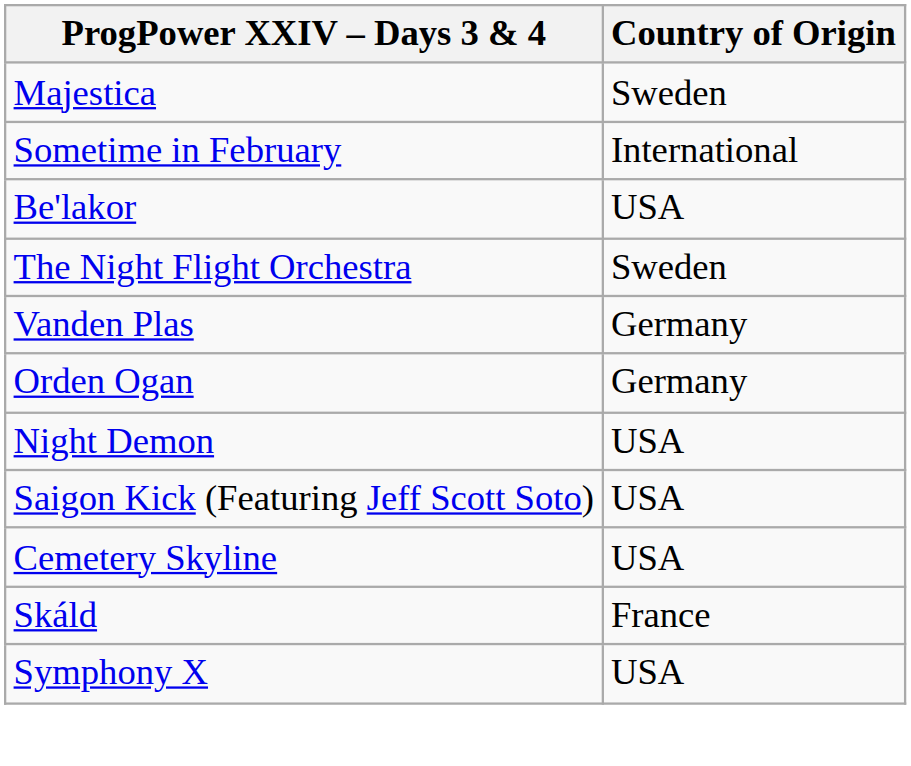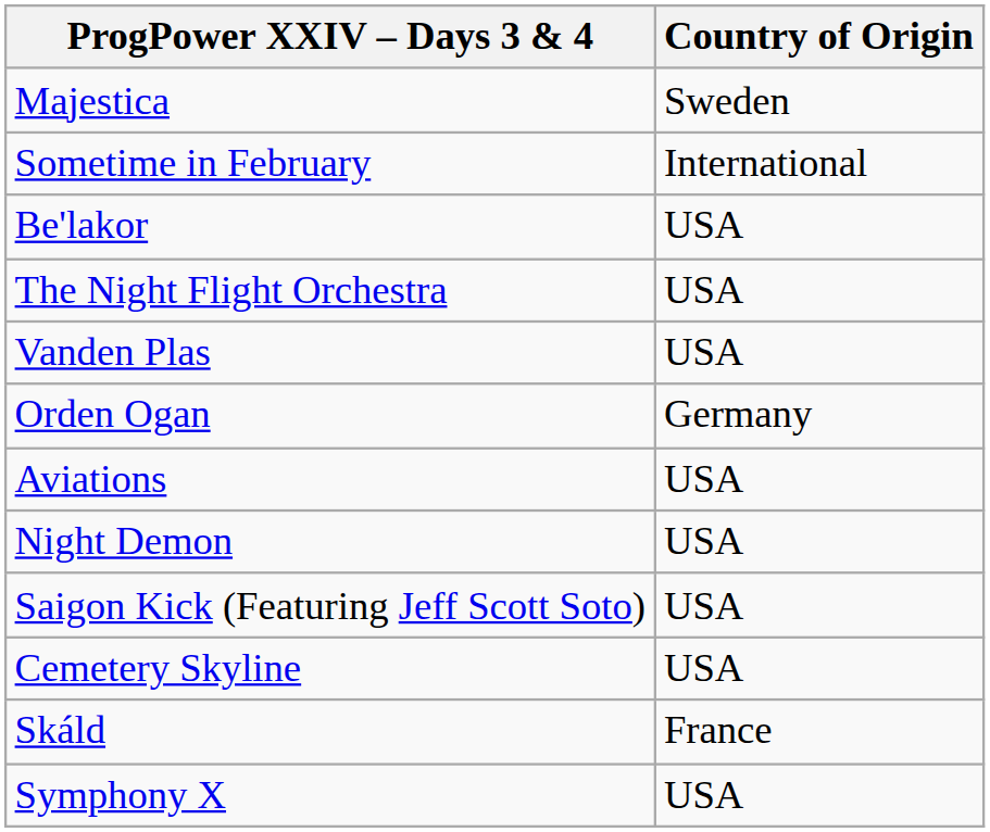 <table class="wikitable">
 <tr>
 <th>ProgPower XXIV – Days 3 & 4</th>
 <th>Country of Origin</th>
 </tr>
 <tr>
 <td><a href='#'>Majestica</a></td>
 <td>Sweden</td>
 </tr>
 <tr>
 <td><a href='#'>Sometime in February</a></td>
 <td>International</td>
 </tr>
 <tr>
 <td><a href='#'>Be'lakor</a></td>
 <td>USA</td>
 </tr>
 <tr>
 <td><a href='#'>The Night Flight Orchestra</a></td>
-<td>Sweden</td>
+<td>USA</td>
 </tr>
 <tr>
 <td><a href='#'>Vanden Plas</a></td>
-<td>Germany</td>
+<td>USA</td>
 </tr>
 <tr>
 <td><a href='#'>Orden Ogan</a></td>
 <td>Germany</td>
+</tr>
+<tr>
+<td><a href='#'>Aviations</a></td>
+<td>USA</td>
 </tr>
 <tr>
 <td><a href='#'>Night Demon</a></td>
 <td>USA</td>
 </tr>
 <tr>
 <td><a href='#'>Saigon Kick</a> (Featuring <a href='#'>Jeff Scott Soto</a>)</td>
 <td>USA</td>
 </tr>
 <tr>
 <td><a href='#'>Cemetery Skyline</a></td>
 <td>USA</td>
 </tr>
 <tr>
 <td><a href='#'>Skáld</a></td>
 <td>France</td>
 </tr>
 <tr>
 <td><a href='#'>Symphony X</a></td>
 <td>USA</td>
 </tr>
 </table>
